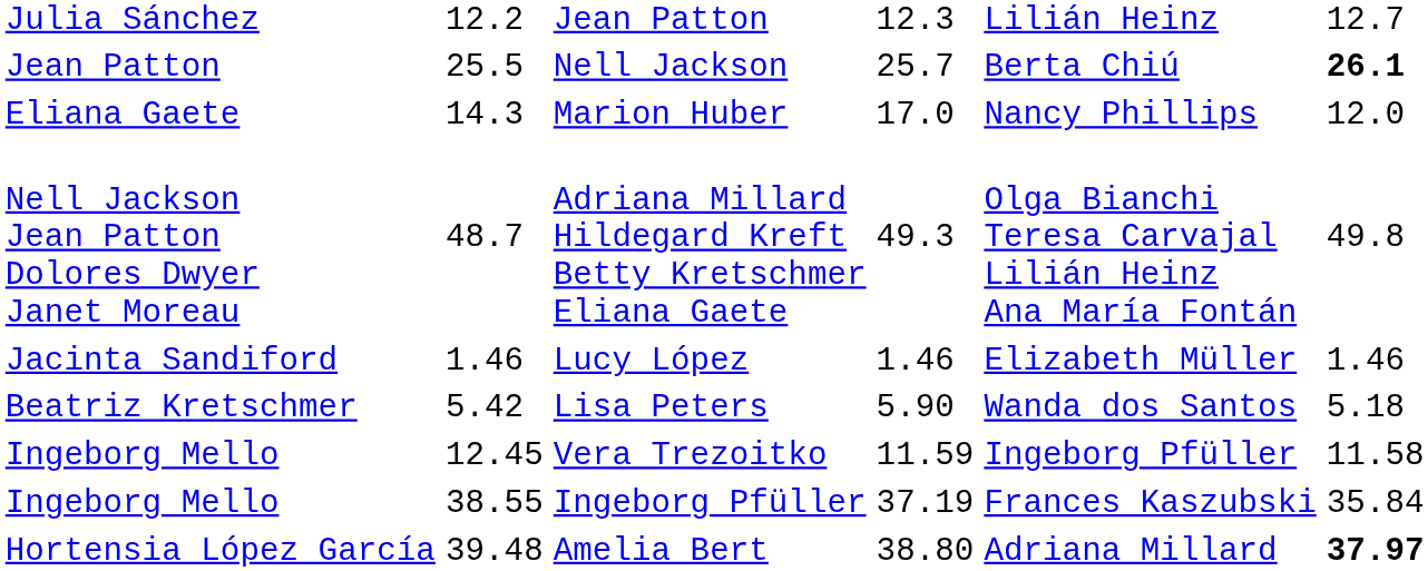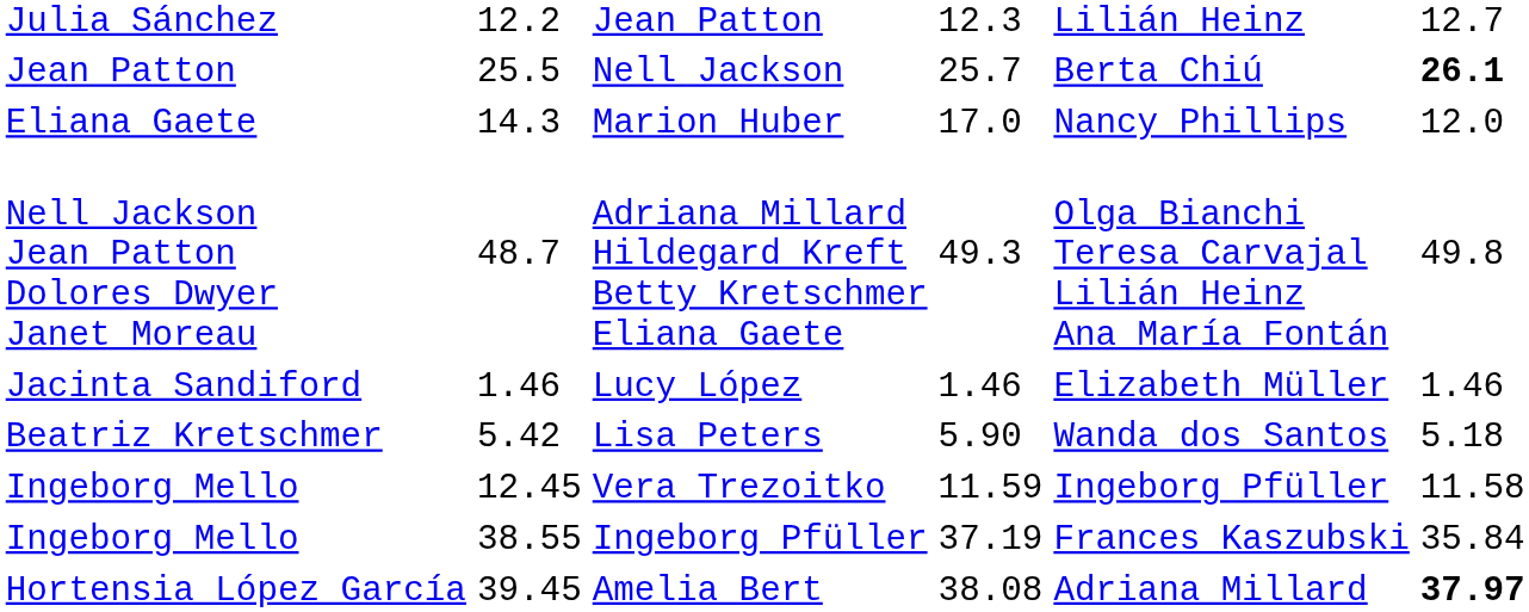 <table>
 <tr>
 <td></td>
 <td><a href='#'>Julia Sánchez</a><br> </td>
 <td>12.2</td>
 <td><a href='#'>Jean Patton</a><br> </td>
 <td>12.3</td>
 <td><a href='#'>Lilián Heinz</a><br> </td>
 <td>12.7</td>
 </tr>
 <tr>
 <td></td>
 <td><a href='#'>Jean Patton</a><br> </td>
 <td>25.5</td>
 <td><a href='#'>Nell Jackson</a><br> </td>
 <td>25.7</td>
 <td><a href='#'>Berta Chiú</a><br> </td>
 <td><strong>26.1</strong></td>
 </tr>
 <tr>
 <td></td>
 <td><a href='#'>Eliana Gaete</a><br> </td>
 <td>14.3</td>
 <td><a href='#'>Marion Huber</a><br> </td>
 <td>17.0</td>
 <td><a href='#'>Nancy Phillips</a><br> </td>
 <td>12.0</td>
 </tr>
 <tr>
 <td></td>
 <td><br><a href='#'>Nell Jackson</a><br><a href='#'>Jean Patton</a><br><a href='#'>Dolores Dwyer</a><br><a href='#'>Janet Moreau</a></td>
 <td>48.7</td>
 <td><br><a href='#'>Adriana Millard</a><br><a href='#'>Hildegard Kreft</a><br><a href='#'>Betty Kretschmer</a><br><a href='#'>Eliana Gaete</a></td>
 <td>49.3</td>
 <td><br><a href='#'>Olga Bianchi</a><br><a href='#'>Teresa Carvajal</a><br><a href='#'>Lilián Heinz</a><br><a href='#'>Ana María Fontán</a></td>
 <td>49.8</td>
 </tr>
 <tr>
 <td></td>
 <td><a href='#'>Jacinta Sandiford</a><br> </td>
 <td>1.46</td>
 <td><a href='#'>Lucy López</a><br> </td>
 <td>1.46</td>
 <td><a href='#'>Elizabeth Müller</a><br> </td>
 <td>1.46</td>
 </tr>
 <tr>
 <td></td>
 <td><a href='#'>Beatriz Kretschmer</a><br> </td>
 <td>5.42</td>
 <td><a href='#'>Lisa Peters</a><br> </td>
 <td>5.90</td>
 <td><a href='#'>Wanda dos Santos</a><br> </td>
 <td>5.18</td>
 </tr>
 <tr>
 <td></td>
 <td><a href='#'>Ingeborg Mello</a><br> </td>
 <td>12.45</td>
 <td><a href='#'>Vera Trezoitko</a><br> </td>
 <td>11.59</td>
 <td><a href='#'>Ingeborg Pfüller</a><br> </td>
 <td>11.58</td>
 </tr>
 <tr>
 <td></td>
 <td><a href='#'>Ingeborg Mello</a><br> </td>
 <td>38.55</td>
 <td><a href='#'>Ingeborg Pfüller</a><br> </td>
 <td>37.19</td>
 <td><a href='#'>Frances Kaszubski</a><br> </td>
 <td>35.84</td>
 </tr>
 <tr>
 <td> </td>
 <td><a href='#'>Hortensia López García</a><br> </td>
-<td>39.48</td>
+<td>39.45</td>
 <td><a href='#'>Amelia Bert</a><br> </td>
-<td>38.80</td>
+<td>38.08</td>
 <td><a href='#'>Adriana Millard</a><br> </td>
 <td><strong>37.97</strong></td>
 </tr>
 </table>
